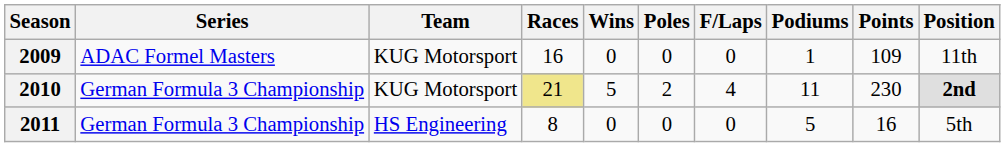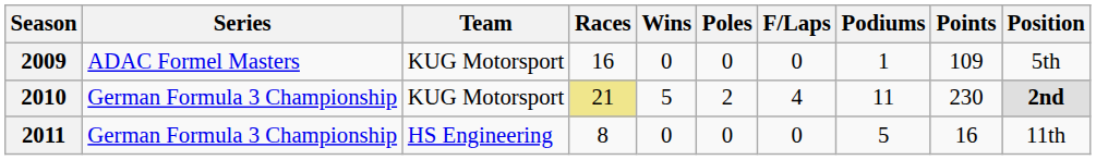 <table class="wikitable" style="font-size: 90%; text-align:center">
 <tr>
 <th>Season</th>
 <th>Series</th>
 <th>Team</th>
 <th>Races</th>
 <th>Wins</th>
 <th>Poles</th>
 <th>F/Laps</th>
 <th>Podiums</th>
 <th>Points</th>
 <th>Position</th>
 </tr>
 <tr>
 <th>2009</th>
 <td align=left><a href='#'>ADAC Formel Masters</a></td>
 <td align=left>KUG Motorsport</td>
 <td>16</td>
 <td>0</td>
 <td>0</td>
 <td>0</td>
 <td>1</td>
 <td>109</td>
-<td>11th</td>
+<td>5th</td>
 </tr>
 <tr>
 <th>2010</th>
 <td align=left><a href='#'>German Formula 3 Championship</a></td>
 <td align=left>KUG Motorsport</td>
 <td style="background: khaki;">21</td>
 <td>5</td>
 <td>2</td>
 <td>4</td>
 <td>11</td>
 <td>230</td>
 <td style="background:#DFDFDF;"><strong>2nd</strong></td>
 </tr>
 <tr>
 <th>2011</th>
 <td align=left><a href='#'>German Formula 3 Championship</a></td>
 <td align=left><a href='#'>HS Engineering</a></td>
 <td>8</td>
 <td>0</td>
 <td>0</td>
 <td>0</td>
 <td>5</td>
 <td>16</td>
-<td>5th</td>
+<td>11th</td>
 </tr>
 </table>
